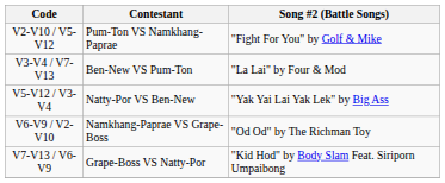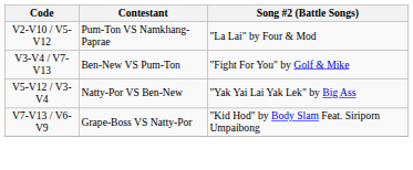 <table class="wikitable">
 <tr>
 <th>Code</th>
 <th>Contestant</th>
 <th>Song #2 (Battle Songs)</th>
 </tr>
 <tr>
 <td align="center">V2-V10 / V5-V12</td>
 <td>Pum-Ton VS Namkhang-Paprae</td>
-<td>"Fight For You" by <a href='#'>Golf & Mike</a></td>
+<td>"La Lai" by Four & Mod</td>
 </tr>
 <tr>
 <td align="center">V3-V4 / V7-V13</td>
 <td>Ben-New VS Pum-Ton</td>
-<td>"La Lai" by Four & Mod</td>
+<td>"Fight For You" by <a href='#'>Golf & Mike</a></td>
 </tr>
 <tr>
 <td align="center">V5-V12 / V3-V4</td>
 <td>Natty-Por VS Ben-New</td>
 <td>"Yak Yai Lai Yak Lek" by <a href='#'>Big Ass</a></td>
-</tr>
-<tr>
-<td align="center">V6-V9 / V2-V10</td>
-<td>Namkhang-Paprae VS Grape-Boss</td>
-<td>"Od Od" by The Richman Toy</td>
 </tr>
 <tr>
 <td align="center">V7-V13 / V6-V9</td>
 <td>Grape-Boss VS Natty-Por</td>
 <td>"Kid Hod" by <a href='#'>Body Slam</a> Feat. Siriporn Umpaibong</td>
 </tr>
 <tr>
 </tr>
 </table>
